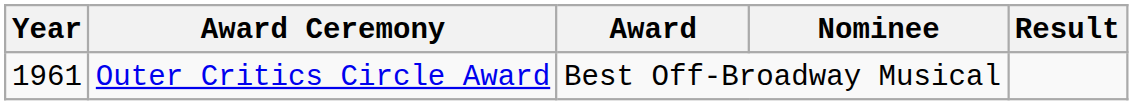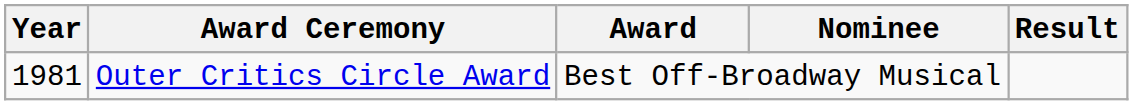 <table class="wikitable">
 <tr>
 <th>Year</th>
 <th>Award Ceremony</th>
 <th>Award</th>
 <th>Nominee</th>
 <th>Result</th>
 </tr>
 <tr>
-<td>1961</td>
+<td>1981</td>
 <td><a href='#'>Outer Critics Circle Award</a></td>
 <td colspan="2">Best Off-Broadway Musical</td>
 <td></td>
 </tr>
 </table>
